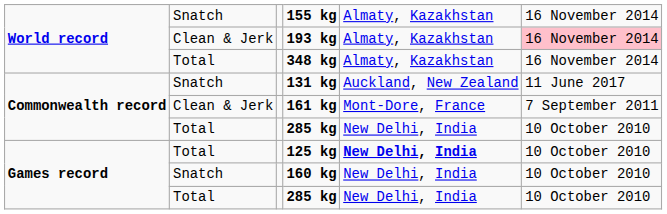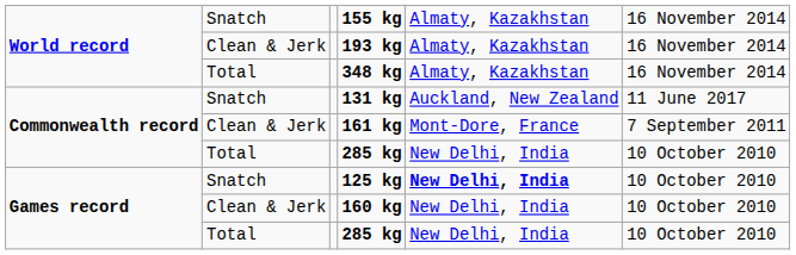 <table class="wikitable">
 <tr>
 <td rowspan=3><strong><a href='#'>World record</a></strong></td>
 <td>Snatch</td>
 <td></td>
 <td><strong>155 kg</strong></td>
 <td><a href='#'>Almaty</a>, <a href='#'>Kazakhstan</a></td>
 <td>16 November 2014</td>
 </tr>
 <tr>
 <td>Clean & Jerk</td>
 <td></td>
 <td><strong>193 kg</strong></td>
 <td><a href='#'>Almaty</a>, <a href='#'>Kazakhstan</a></td>
-<td style="background: pink;">16 November 2014</td>
+<td>16 November 2014</td>
 </tr>
 <tr>
 <td>Total</td>
 <td></td>
 <td><strong>348 kg</strong></td>
 <td><a href='#'>Almaty</a>, <a href='#'>Kazakhstan</a></td>
 <td>16 November 2014</td>
 </tr>
 <tr>
 <td rowspan=3><strong>Commonwealth record</strong></td>
 <td>Snatch</td>
 <td></td>
 <td><strong>131 kg</strong></td>
 <td><a href='#'>Auckland</a>, <a href='#'>New Zealand</a></td>
 <td>11 June 2017</td>
 </tr>
 <tr>
 <td>Clean & Jerk</td>
 <td></td>
 <td><strong>161 kg</strong></td>
 <td><a href='#'>Mont-Dore</a>, <a href='#'>France</a></td>
 <td>7 September 2011</td>
 </tr>
 <tr>
 <td>Total</td>
 <td></td>
 <td><strong>285 kg</strong></td>
 <td><a href='#'>New Delhi</a>, <a href='#'>India</a></td>
 <td>10 October 2010</td>
 </tr>
 <tr>
 <td rowspan=3><strong>Games record</strong></td>
-<td>Total</td>
+<td>Snatch</td>
 <td></td>
 <td><strong>125 kg</strong></td>
 <td><strong><a href='#'>New Delhi</a>, <a href='#'>India</a></strong></td>
 <td>10 October 2010</td>
 </tr>
 <tr>
-<td>Snatch</td>
+<td>Clean & Jerk</td>
 <td></td>
 <td><strong>160 kg</strong></td>
 <td><a href='#'>New Delhi</a>, <a href='#'>India</a></td>
 <td>10 October 2010</td>
 </tr>
 <tr>
 <td>Total</td>
 <td></td>
 <td><strong>285 kg</strong></td>
 <td><a href='#'>New Delhi</a>, <a href='#'>India</a></td>
 <td>10 October 2010</td>
 </tr>
 </table>
